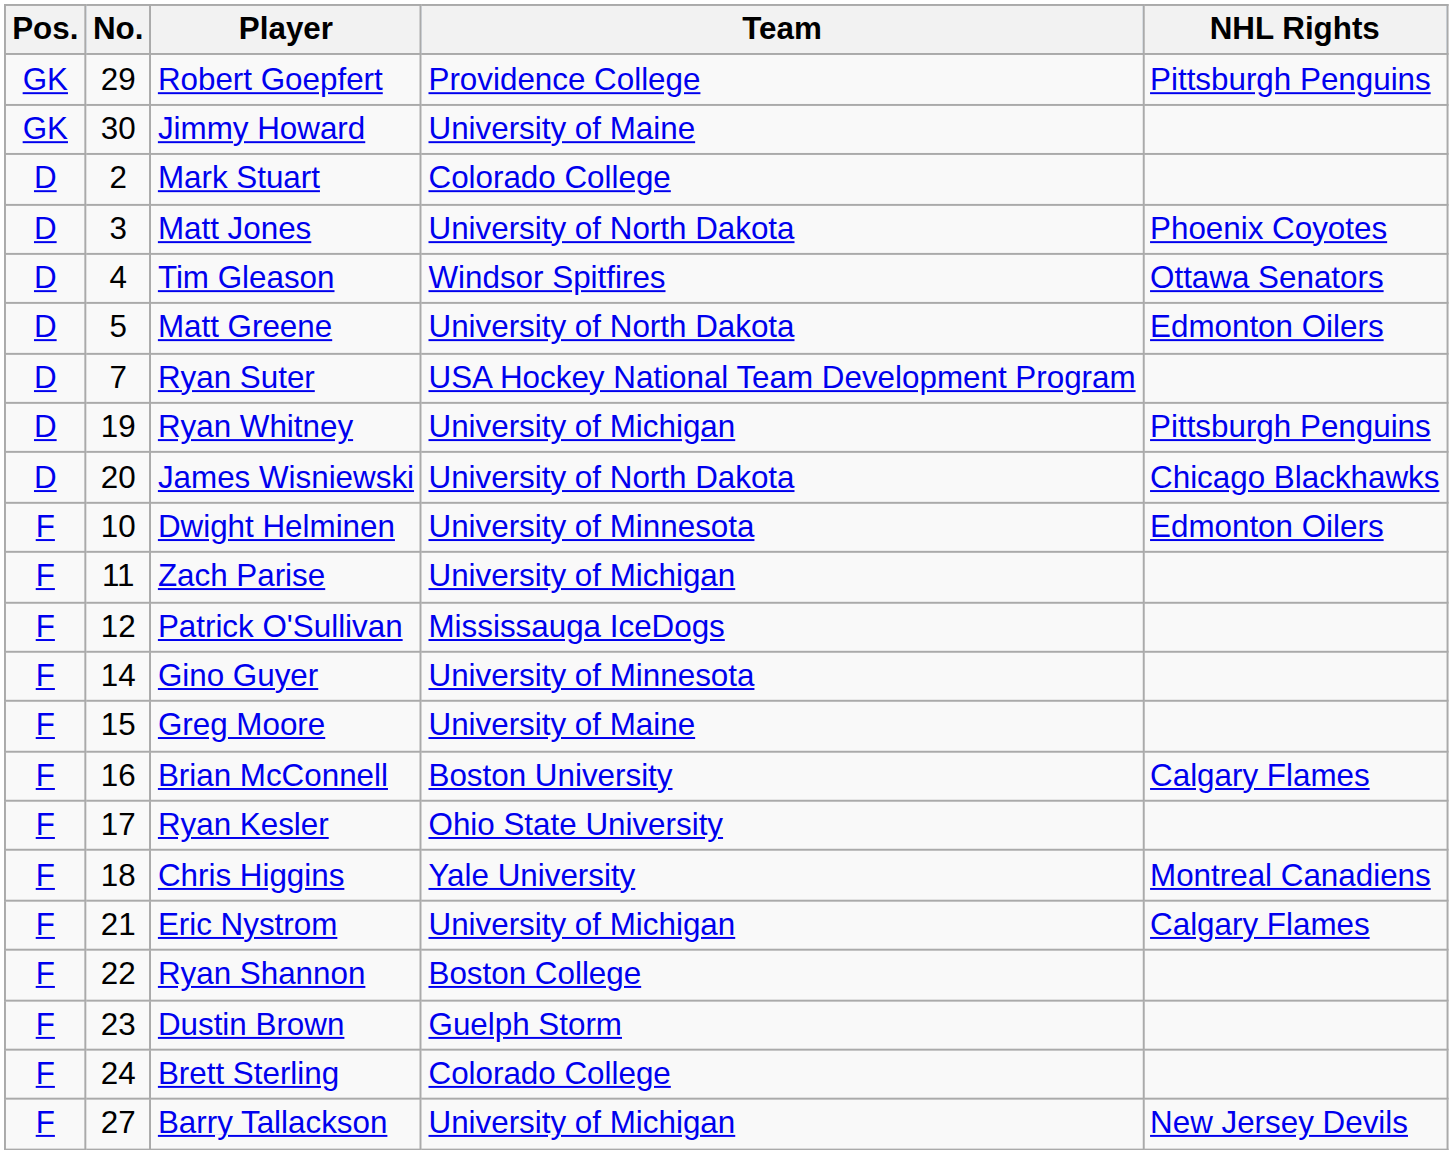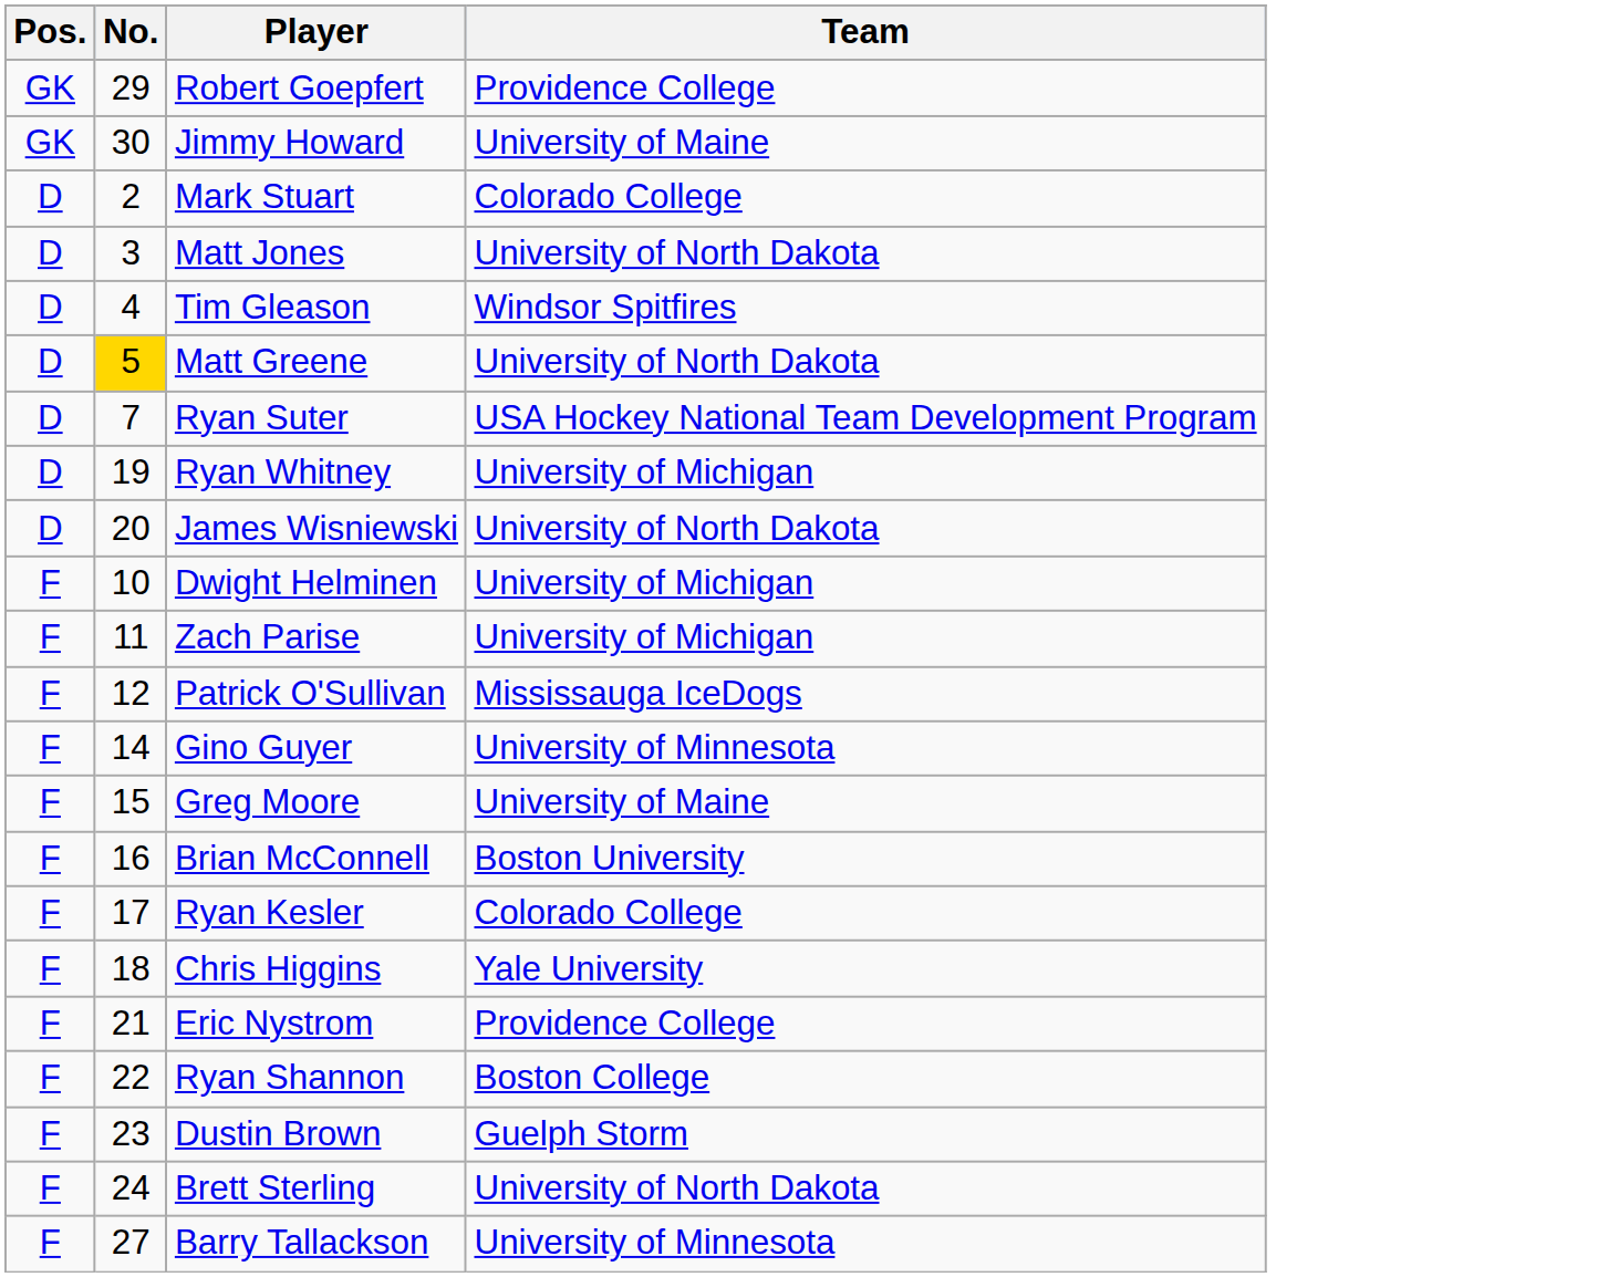 <table class="wikitable sortable">
 <tr style="background:#aad0ff;">
 <th>Pos.</th>
 <th>No.</th>
 <th>Player</th>
 <th>Team</th>
-<th>NHL Rights</th>
 </tr>
 <tr>
 <td style="text-align:center;"><a href='#'>GK</a></td>
 <td style="text-align:center;">29</td>
 <td><a href='#'>Robert Goepfert</a></td>
 <td> <a href='#'>Providence College</a></td>
-<td><a href='#'>Pittsburgh Penguins</a></td>
 </tr>
 <tr>
 <td style="text-align:center;"><a href='#'>GK</a></td>
 <td style="text-align:center;">30</td>
 <td><a href='#'>Jimmy Howard</a></td>
 <td> <a href='#'>University of Maine</a></td>
-<td></td>
 </tr>
 <tr>
 <td style="text-align:center;"><a href='#'>D</a></td>
 <td style="text-align:center;">2</td>
 <td><a href='#'>Mark Stuart</a></td>
 <td> <a href='#'>Colorado College</a></td>
-<td></td>
 </tr>
 <tr>
 <td style="text-align:center;"><a href='#'>D</a></td>
 <td style="text-align:center;">3</td>
 <td><a href='#'>Matt Jones</a></td>
 <td> <a href='#'>University of North Dakota</a></td>
-<td><a href='#'>Phoenix Coyotes</a></td>
 </tr>
 <tr>
 <td style="text-align:center;"><a href='#'>D</a></td>
 <td style="text-align:center;">4</td>
 <td><a href='#'>Tim Gleason</a></td>
 <td> <a href='#'>Windsor Spitfires</a></td>
-<td><a href='#'>Ottawa Senators</a></td>
 </tr>
 <tr>
 <td style="text-align:center;"><a href='#'>D</a></td>
-<td style="text-align:center;">5</td>
+<td style="background: gold; text-align:center;">5</td>
 <td><a href='#'>Matt Greene</a></td>
 <td> <a href='#'>University of North Dakota</a></td>
-<td><a href='#'>Edmonton Oilers</a></td>
 </tr>
 <tr>
 <td style="text-align:center;"><a href='#'>D</a></td>
 <td style="text-align:center;">7</td>
 <td><a href='#'>Ryan Suter</a></td>
 <td> <a href='#'>USA Hockey National Team Development Program</a></td>
-<td></td>
 </tr>
 <tr>
 <td style="text-align:center;"><a href='#'>D</a></td>
 <td style="text-align:center;">19</td>
 <td><a href='#'>Ryan Whitney</a></td>
 <td> <a href='#'>University of Michigan</a></td>
-<td><a href='#'>Pittsburgh Penguins</a></td>
 </tr>
 <tr>
 <td style="text-align:center;"><a href='#'>D</a></td>
 <td style="text-align:center;">20</td>
 <td><a href='#'>James Wisniewski</a></td>
 <td> <a href='#'>University of North Dakota</a></td>
-<td><a href='#'>Chicago Blackhawks</a></td>
 </tr>
 <tr>
 <td style="text-align:center;"><a href='#'>F</a></td>
 <td style="text-align:center;">10</td>
 <td><a href='#'>Dwight Helminen</a></td>
-<td> <a href='#'>University of Minnesota</a></td>
-<td><a href='#'>Edmonton Oilers</a></td>
+<td> <a href='#'>University of Michigan</a></td>
 </tr>
 <tr>
 <td style="text-align:center;"><a href='#'>F</a></td>
 <td style="text-align:center;">11</td>
 <td><a href='#'>Zach Parise</a></td>
 <td> <a href='#'>University of Michigan</a></td>
-<td></td>
 </tr>
 <tr>
 <td style="text-align:center;"><a href='#'>F</a></td>
 <td style="text-align:center;">12</td>
 <td><a href='#'>Patrick O'Sullivan</a></td>
 <td> <a href='#'>Mississauga IceDogs</a></td>
-<td></td>
 </tr>
 <tr>
 <td style="text-align:center;"><a href='#'>F</a></td>
 <td style="text-align:center;">14</td>
 <td><a href='#'>Gino Guyer</a></td>
 <td> <a href='#'>University of Minnesota</a></td>
-<td></td>
 </tr>
 <tr>
 <td style="text-align:center;"><a href='#'>F</a></td>
 <td style="text-align:center;">15</td>
 <td><a href='#'>Greg Moore</a></td>
 <td> <a href='#'>University of Maine</a></td>
-<td></td>
 </tr>
 <tr>
 <td style="text-align:center;"><a href='#'>F</a></td>
 <td style="text-align:center;">16</td>
 <td><a href='#'>Brian McConnell</a></td>
 <td> <a href='#'>Boston University</a></td>
-<td><a href='#'>Calgary Flames</a></td>
 </tr>
 <tr>
 <td style="text-align:center;"><a href='#'>F</a></td>
 <td style="text-align:center;">17</td>
 <td><a href='#'>Ryan Kesler</a></td>
-<td> <a href='#'>Ohio State University</a></td>
-<td></td>
+<td> <a href='#'>Colorado College</a></td>
 </tr>
 <tr>
 <td style="text-align:center;"><a href='#'>F</a></td>
 <td style="text-align:center;">18</td>
 <td><a href='#'>Chris Higgins</a></td>
 <td> <a href='#'>Yale University</a></td>
-<td><a href='#'>Montreal Canadiens</a></td>
 </tr>
 <tr>
 <td style="text-align:center;"><a href='#'>F</a></td>
 <td style="text-align:center;">21</td>
 <td><a href='#'>Eric Nystrom</a></td>
-<td> <a href='#'>University of Michigan</a></td>
-<td><a href='#'>Calgary Flames</a></td>
+<td> <a href='#'>Providence College</a></td>
 </tr>
 <tr>
 <td style="text-align:center;"><a href='#'>F</a></td>
 <td style="text-align:center;">22</td>
 <td><a href='#'>Ryan Shannon</a></td>
 <td> <a href='#'>Boston College</a></td>
-<td></td>
 </tr>
 <tr>
 <td style="text-align:center;"><a href='#'>F</a></td>
 <td style="text-align:center;">23</td>
 <td><a href='#'>Dustin Brown</a></td>
 <td> <a href='#'>Guelph Storm</a></td>
-<td></td>
 </tr>
 <tr>
 <td style="text-align:center;"><a href='#'>F</a></td>
 <td style="text-align:center;">24</td>
 <td><a href='#'>Brett Sterling</a></td>
-<td> <a href='#'>Colorado College</a></td>
-<td></td>
+<td> <a href='#'>University of North Dakota</a></td>
 </tr>
 <tr>
 <td style="text-align:center;"><a href='#'>F</a></td>
 <td style="text-align:center;">27</td>
 <td><a href='#'>Barry Tallackson</a></td>
-<td> <a href='#'>University of Michigan</a></td>
-<td><a href='#'>New Jersey Devils</a></td>
+<td> <a href='#'>University of Minnesota</a></td>
 </tr>
 </table>
